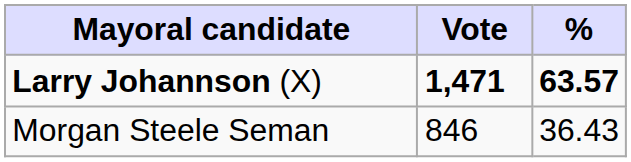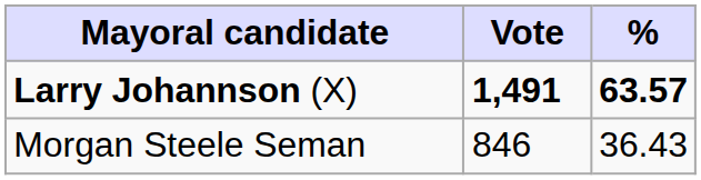 <table class="wikitable">
 <tr>
 <th style="background:#ddf;" width="200px">Mayoral candidate</th>
 <th style="background:#ddf;" width="50px">Vote</th>
 <th style="background:#ddf;" width="30px">%</th>
 </tr>
 <tr>
 <td><strong>Larry Johannson</strong> (X)</td>
-<td><strong>1,471</strong></td>
+<td><strong>1,491</strong></td>
 <td><strong>63.57</strong></td>
 </tr>
 <tr>
 <td>Morgan Steele Seman</td>
 <td>846</td>
 <td>36.43</td>
 </tr>
 </table>
